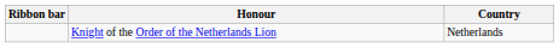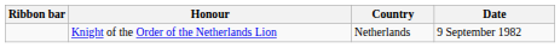 <table class="wikitable" style="width:60%;">
 <tr>
 <th style="width:80px;">Ribbon bar</th>
 <th>Honour</th>
 <th>Country</th>
+<th>Date</th>
 </tr>
 <tr>
 <td></td>
 <td><a href='#'>Knight</a> of the <a href='#'>Order of the Netherlands Lion</a></td>
 <td>Netherlands</td>
+<td>9 September 1982</td>
 </tr>
 </table>
